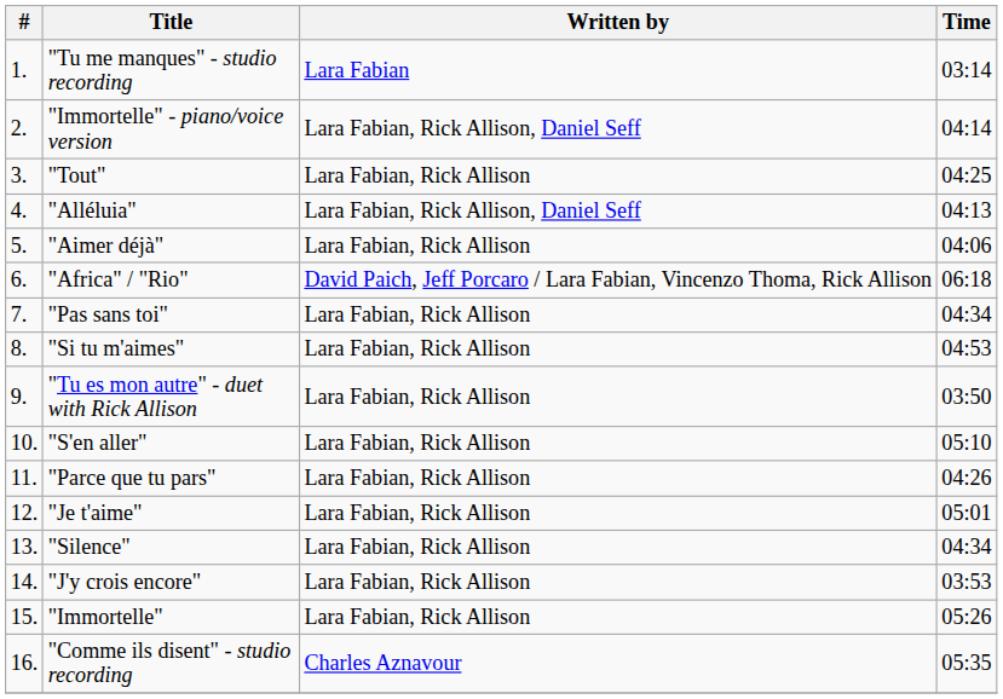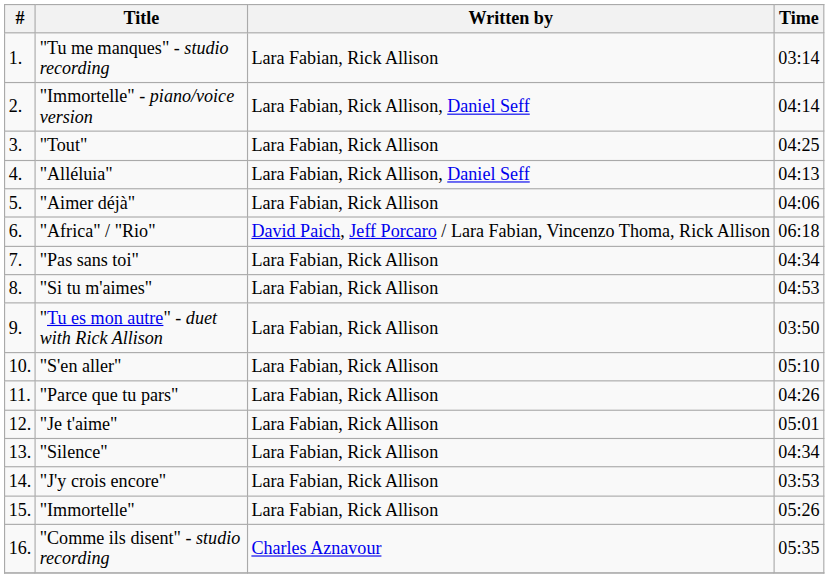 <table class="wikitable">
 <tr>
 <th>#</th>
 <th width="180">Title</th>
 <th>Written by</th>
 <th>Time</th>
 </tr>
 <tr>
 <td>1.</td>
 <td>"Tu me manques" - <em>studio recording</em></td>
-<td><a href='#'>Lara Fabian</a></td>
+<td>Lara Fabian, Rick Allison</td>
 <td>03:14</td>
 </tr>
 <tr>
 <td>2.</td>
 <td>"Immortelle" - <em>piano/voice version</em></td>
 <td>Lara Fabian, Rick Allison, <a href='#'>Daniel Seff</a></td>
 <td>04:14</td>
 </tr>
 <tr>
 <td>3.</td>
 <td>"Tout"</td>
 <td>Lara Fabian, Rick Allison</td>
 <td>04:25</td>
 </tr>
 <tr>
 <td>4.</td>
 <td>"Alléluia"</td>
 <td>Lara Fabian, Rick Allison, <a href='#'>Daniel Seff</a></td>
 <td>04:13</td>
 </tr>
 <tr>
 <td>5.</td>
 <td>"Aimer déjà"</td>
 <td>Lara Fabian, Rick Allison</td>
 <td>04:06</td>
 </tr>
 <tr>
 <td>6.</td>
 <td>"Africa" / "Rio"</td>
 <td><a href='#'>David Paich</a>, <a href='#'>Jeff Porcaro</a> / Lara Fabian, Vincenzo Thoma, Rick Allison</td>
 <td>06:18</td>
 </tr>
 <tr>
 <td>7.</td>
 <td>"Pas sans toi"</td>
 <td>Lara Fabian, Rick Allison</td>
 <td>04:34</td>
 </tr>
 <tr>
 <td>8.</td>
 <td>"Si tu m'aimes"</td>
 <td>Lara Fabian, Rick Allison</td>
 <td>04:53</td>
 </tr>
 <tr>
 <td>9.</td>
 <td>"<a href='#'>Tu es mon autre</a>" - <em>duet with Rick Allison</em></td>
 <td>Lara Fabian, Rick Allison</td>
 <td>03:50</td>
 </tr>
 <tr>
 <td>10.</td>
 <td>"S'en aller"</td>
 <td>Lara Fabian, Rick Allison</td>
 <td>05:10</td>
 </tr>
 <tr>
 <td>11.</td>
 <td>"Parce que tu pars"</td>
 <td>Lara Fabian, Rick Allison</td>
 <td>04:26</td>
 </tr>
 <tr>
 <td>12.</td>
 <td>"Je t'aime"</td>
 <td>Lara Fabian, Rick Allison</td>
 <td>05:01</td>
 </tr>
 <tr>
 <td>13.</td>
 <td>"Silence"</td>
 <td>Lara Fabian, Rick Allison</td>
 <td>04:34</td>
 </tr>
 <tr>
 <td>14.</td>
 <td>"J'y crois encore"</td>
 <td>Lara Fabian, Rick Allison</td>
 <td>03:53</td>
 </tr>
 <tr>
 <td>15.</td>
 <td>"Immortelle"</td>
 <td>Lara Fabian, Rick Allison</td>
 <td>05:26</td>
 </tr>
 <tr>
 <td>16.</td>
 <td>"Comme ils disent" - <em>studio recording</em></td>
 <td><a href='#'>Charles Aznavour</a></td>
 <td>05:35</td>
 </tr>
 <tr>
 </tr>
 </table>
